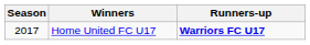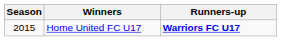 <table class="wikitable" style="text-align:center">
 <tr>
 <th width='25'>Season</th>
 <th width='180'>Winners</th>
 <th width='180'>Runners-up</th>
 </tr>
 <tr>
-<td>2017</td>
+<td>2015</td>
 <td align='left'><a href='#'>Home United FC U17</a></td>
 <td align='left'><strong><a href='#'>Warriors FC U17</a></strong></td>
 </tr>
 </table>
